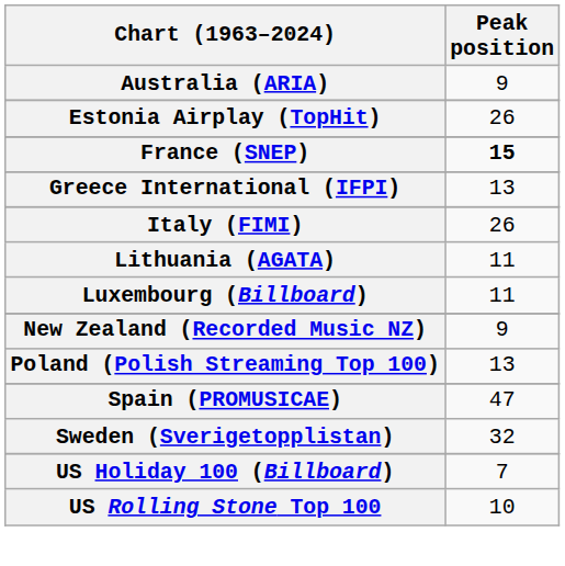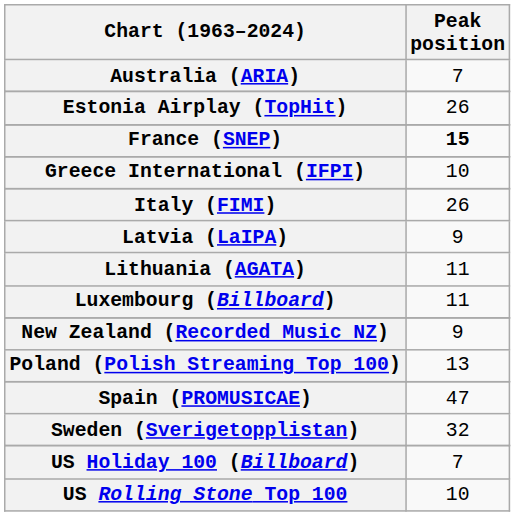 <table class="wikitable sortable plainrowheaders" style="text-align:center">
 <tr>
 <th scope="col">Chart (1963–2024)</th>
 <th scope="col">Peak<br>position</th>
 </tr>
 <tr>
 <th scope="row">Australia (<a href='#'>ARIA</a>)</th>
-<td>9</td>
+<td>7</td>
 </tr>
 <tr>
 </tr>
 <tr>
 </tr>
 <tr>
 </tr>
 <tr>
 </tr>
 <tr>
 </tr>
 <tr>
 <th scope="row">Estonia Airplay (<a href='#'>TopHit</a>)</th>
 <td>26</td>
 </tr>
 <tr>
 </tr>
 <tr>
 <th scope="row">France (<a href='#'>SNEP</a>)</th>
 <td><strong>15</strong></td>
 </tr>
 <tr>
 </tr>
 <tr>
 </tr>
 <tr>
 <th scope="row">Greece International (<a href='#'>IFPI</a>)</th>
-<td>13</td>
+<td>10</td>
 </tr>
 <tr>
 </tr>
 <tr>
 </tr>
 <tr>
 </tr>
 <tr>
 <th scope="row">Italy (<a href='#'>FIMI</a>)</th>
 <td>26</td>
+</tr>
+<tr>
+<th scope="row">Latvia (<a href='#'>LaIPA</a>)</th>
+<td>9</td>
 </tr>
 <tr>
 <th scope="row">Lithuania (<a href='#'>AGATA</a>)</th>
 <td>11</td>
 </tr>
 <tr>
 <th scope="row">Luxembourg (<em><a href='#'>Billboard</a></em>)</th>
 <td>11</td>
 </tr>
 <tr>
 </tr>
 <tr>
 <th scope="row">New Zealand (<a href='#'>Recorded Music NZ</a>)</th>
 <td>9</td>
 </tr>
 <tr>
 <th scope="row">Poland (<a href='#'>Polish Streaming Top 100</a>)</th>
 <td>13</td>
 </tr>
 <tr>
 </tr>
 <tr>
 </tr>
 <tr>
 </tr>
 <tr>
 <th scope="row">Spain (<a href='#'>PROMUSICAE</a>)</th>
 <td>47</td>
 </tr>
 <tr>
 <th scope="row">Sweden (<a href='#'>Sverigetopplistan</a>)</th>
 <td>32</td>
 </tr>
 <tr>
 </tr>
 <tr>
 </tr>
 <tr>
 </tr>
 <tr>
 <th scope="row">US <a href='#'>Holiday 100</a> (<em><a href='#'>Billboard</a></em>)</th>
 <td>7</td>
 </tr>
 <tr>
 <th scope="row">US <a href='#'><em>Rolling Stone</em> Top 100</a></th>
 <td>10</td>
 </tr>
 </table>
